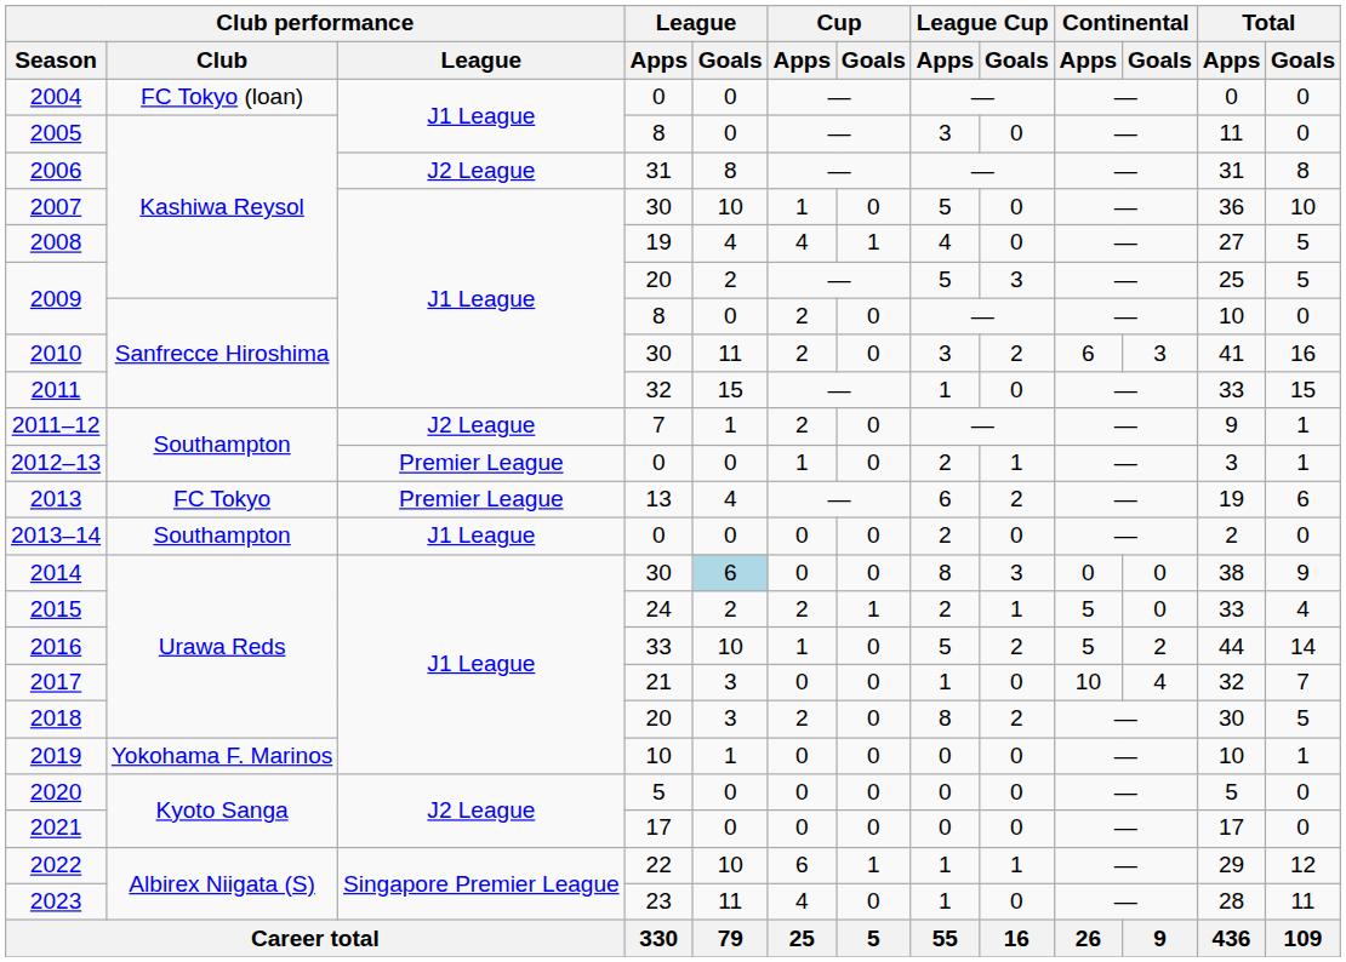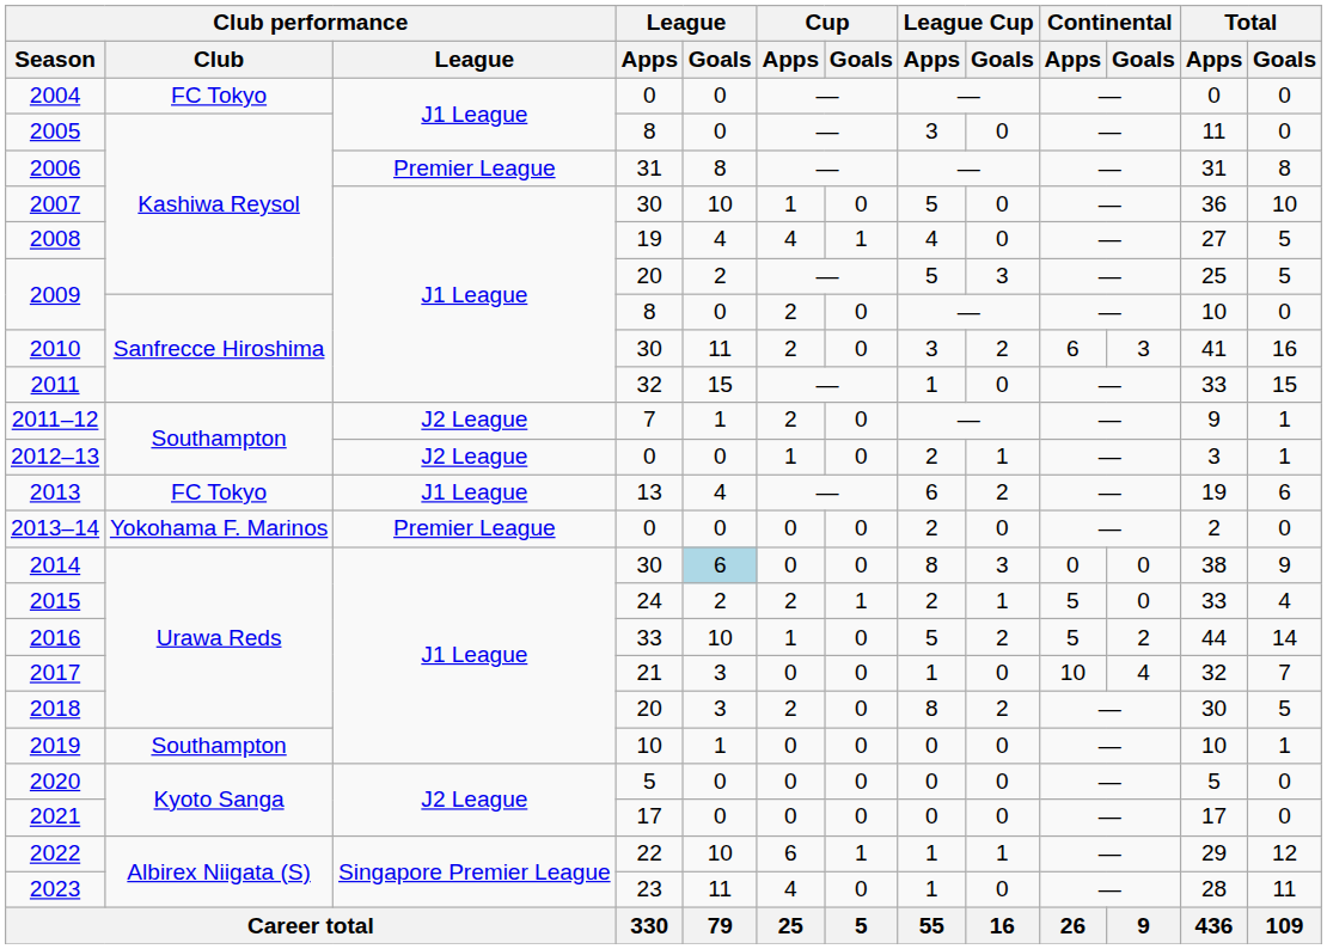 <table class="wikitable" style="text-align:center">
 <tr>
 <th colspan=3>Club performance</th>
 <th colspan=2>League</th>
 <th colspan=2>Cup</th>
 <th colspan=2>League Cup</th>
 <th colspan=2>Continental</th>
 <th colspan=2>Total</th>
 </tr>
 <tr>
 <th>Season</th>
 <th>Club</th>
 <th>League</th>
 <th>Apps</th>
 <th>Goals</th>
 <th>Apps</th>
 <th>Goals</th>
 <th>Apps</th>
 <th>Goals</th>
 <th>Apps</th>
 <th>Goals</th>
 <th>Apps</th>
 <th>Goals</th>
 </tr>
 <tr>
 <td><a href='#'>2004</a></td>
-<td><a href='#'>FC Tokyo</a> (loan)</td>
+<td><a href='#'>FC Tokyo</a></td>
 <td rowspan="2"><a href='#'>J1 League</a></td>
 <td>0</td>
 <td>0</td>
 <td colspan="2">—</td>
 <td colspan="2">—</td>
 <td colspan="2">—</td>
 <td>0</td>
 <td>0</td>
 </tr>
 <tr>
 <td><a href='#'>2005</a></td>
 <td rowspan="5"><a href='#'>Kashiwa Reysol</a></td>
 <td>8</td>
 <td>0</td>
 <td colspan="2">—</td>
 <td>3</td>
 <td>0</td>
 <td colspan="2">—</td>
 <td>11</td>
 <td>0</td>
 </tr>
 <tr>
 <td><a href='#'>2006</a></td>
-<td><a href='#'>J2 League</a></td>
+<td rowspan="1"><a href='#'>Premier League</a></td>
 <td>31</td>
 <td>8</td>
 <td colspan="2">—</td>
 <td colspan="2">—</td>
 <td colspan="2">—</td>
 <td>31</td>
 <td>8</td>
 </tr>
 <tr>
 <td><a href='#'>2007</a></td>
 <td rowspan="6"><a href='#'>J1 League</a></td>
 <td>30</td>
 <td>10</td>
 <td>1</td>
 <td>0</td>
 <td>5</td>
 <td>0</td>
 <td colspan="2">—</td>
 <td>36</td>
 <td>10</td>
 </tr>
 <tr>
 <td><a href='#'>2008</a></td>
 <td>19</td>
 <td>4</td>
 <td>4</td>
 <td>1</td>
 <td>4</td>
 <td>0</td>
 <td colspan="2">—</td>
 <td>27</td>
 <td>5</td>
 </tr>
 <tr>
 <td rowspan="2"><a href='#'>2009</a></td>
 <td>20</td>
 <td>2</td>
 <td colspan="2">—</td>
 <td>5</td>
 <td>3</td>
 <td colspan="2">—</td>
 <td>25</td>
 <td>5</td>
 </tr>
 <tr>
 <td rowspan="3"><a href='#'>Sanfrecce Hiroshima</a></td>
 <td>8</td>
 <td>0</td>
 <td>2</td>
 <td>0</td>
 <td colspan="2">—</td>
 <td colspan="2">—</td>
 <td>10</td>
 <td>0</td>
 </tr>
 <tr>
 <td><a href='#'>2010</a></td>
 <td>30</td>
 <td>11</td>
 <td>2</td>
 <td>0</td>
 <td>3</td>
 <td>2</td>
 <td>6</td>
 <td>3</td>
 <td>41</td>
 <td>16</td>
 </tr>
 <tr>
 <td><a href='#'>2011</a></td>
 <td>32</td>
 <td>15</td>
 <td colspan="2">—</td>
 <td>1</td>
 <td>0</td>
 <td colspan="2">—</td>
 <td>33</td>
 <td>15</td>
 </tr>
 <tr>
 <td><a href='#'>2011–12</a></td>
 <td rowspan="2"><a href='#'>Southampton</a></td>
 <td><a href='#'>J2 League</a></td>
 <td>7</td>
 <td>1</td>
 <td>2</td>
 <td>0</td>
 <td colspan="2">—</td>
 <td colspan="2">—</td>
 <td>9</td>
 <td>1</td>
 </tr>
 <tr>
 <td><a href='#'>2012–13</a></td>
-<td rowspan="1"><a href='#'>Premier League</a></td>
+<td><a href='#'>J2 League</a></td>
 <td>0</td>
 <td>0</td>
 <td>1</td>
 <td>0</td>
 <td>2</td>
 <td>1</td>
 <td colspan="2">—</td>
 <td>3</td>
 <td>1</td>
 </tr>
 <tr>
 <td><a href='#'>2013</a></td>
 <td><a href='#'>FC Tokyo</a></td>
-<td><a href='#'>Premier League</a></td>
+<td><a href='#'>J1 League</a></td>
 <td>13</td>
 <td>4</td>
 <td colspan="2">—</td>
 <td>6</td>
 <td>2</td>
 <td colspan="2">—</td>
 <td>19</td>
 <td>6</td>
 </tr>
 <tr>
 <td><a href='#'>2013–14</a></td>
-<td><a href='#'>Southampton</a></td>
-<td><a href='#'>J1 League</a></td>
+<td rowspan="1"><a href='#'>Yokohama F. Marinos</a></td>
+<td><a href='#'>Premier League</a></td>
 <td>0</td>
 <td>0</td>
 <td>0</td>
 <td>0</td>
 <td>2</td>
 <td>0</td>
 <td colspan="2">—</td>
 <td>2</td>
 <td>0</td>
 </tr>
 <tr>
 <td><a href='#'>2014</a></td>
 <td rowspan="5"><a href='#'>Urawa Reds</a></td>
 <td rowspan="6"><a href='#'>J1 League</a></td>
 <td>30</td>
 <td style="background: lightblue;">6</td>
 <td>0</td>
 <td>0</td>
 <td>8</td>
 <td>3</td>
 <td>0</td>
 <td>0</td>
 <td>38</td>
 <td>9</td>
 </tr>
 <tr>
 <td><a href='#'>2015</a></td>
 <td>24</td>
 <td>2</td>
 <td>2</td>
 <td>1</td>
 <td>2</td>
 <td>1</td>
 <td>5</td>
 <td>0</td>
 <td>33</td>
 <td>4</td>
 </tr>
 <tr>
 <td><a href='#'>2016</a></td>
 <td>33</td>
 <td>10</td>
 <td>1</td>
 <td>0</td>
 <td>5</td>
 <td>2</td>
 <td>5</td>
 <td>2</td>
 <td>44</td>
 <td>14</td>
 </tr>
 <tr>
 <td><a href='#'>2017</a></td>
 <td>21</td>
 <td>3</td>
 <td>0</td>
 <td>0</td>
 <td>1</td>
 <td>0</td>
 <td>10</td>
 <td>4</td>
 <td>32</td>
 <td>7</td>
 </tr>
 <tr>
 <td><a href='#'>2018</a></td>
 <td>20</td>
 <td>3</td>
 <td>2</td>
 <td>0</td>
 <td>8</td>
 <td>2</td>
 <td colspan="2">—</td>
 <td>30</td>
 <td>5</td>
 </tr>
 <tr>
 <td><a href='#'>2019</a></td>
-<td rowspan="1"><a href='#'>Yokohama F. Marinos</a></td>
+<td><a href='#'>Southampton</a></td>
 <td>10</td>
 <td>1</td>
 <td>0</td>
 <td>0</td>
 <td>0</td>
 <td>0</td>
 <td colspan="2">—</td>
 <td>10</td>
 <td>1</td>
 </tr>
 <tr>
 <td><a href='#'>2020</a></td>
 <td rowspan="2"><a href='#'>Kyoto Sanga</a></td>
 <td rowspan="2"><a href='#'>J2 League</a></td>
 <td>5</td>
 <td>0</td>
 <td>0</td>
 <td>0</td>
 <td>0</td>
 <td>0</td>
 <td colspan="2">—</td>
 <td>5</td>
 <td>0</td>
 </tr>
 <tr>
 <td><a href='#'>2021</a></td>
 <td>17</td>
 <td>0</td>
 <td>0</td>
 <td>0</td>
 <td>0</td>
 <td>0</td>
 <td colspan="2">—</td>
 <td>17</td>
 <td>0</td>
 </tr>
 <tr>
 <td><a href='#'>2022</a></td>
 <td rowspan="2"><a href='#'>Albirex Niigata (S)</a></td>
 <td rowspan="2"><a href='#'>Singapore Premier League</a></td>
 <td>22</td>
 <td>10</td>
 <td>6</td>
 <td>1</td>
 <td>1</td>
 <td>1</td>
 <td colspan="2">—</td>
 <td>29</td>
 <td>12</td>
 </tr>
 <tr>
 <td><a href='#'>2023</a></td>
 <td>23</td>
 <td>11</td>
 <td>4</td>
 <td>0</td>
 <td>1</td>
 <td>0</td>
 <td colspan="2">—</td>
 <td>28</td>
 <td>11</td>
 </tr>
 <tr>
 <th colspan="3">Career total</th>
 <th>330</th>
 <th>79</th>
 <th>25</th>
 <th>5</th>
 <th>55</th>
 <th>16</th>
 <th>26</th>
 <th>9</th>
 <th>436</th>
 <th>109</th>
 </tr>
 </table>
